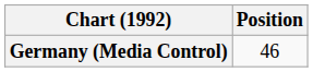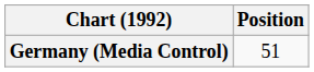 <table class="wikitable plainrowheaders" style="text-align:center">
 <tr>
 <th>Chart (1992)</th>
 <th>Position</th>
 </tr>
 <tr>
 <th scope="row">Germany (Media Control)</th>
-<td>46</td>
+<td>51</td>
 </tr>
 </table>
